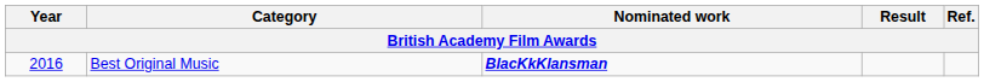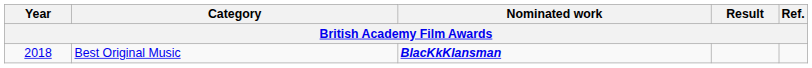 <table class=wikitable>
 <tr>
 <th scope="col" style="width:5em;">Year</th>
 <th scope="col" style="width:26em;">Category</th>
 <th scope="col" style="width:25em;">Nominated work</th>
 <th scope="col" style="width:5em;">Result</th>
 <th>Ref.</th>
 </tr>
 <tr>
 <th colspan=5><a href='#'>British Academy Film Awards</a></th>
 </tr>
 <tr>
-<td style="text-align:center;"><a href='#'>2016</a></td>
+<td style="text-align:center;"><a href='#'>2018</a></td>
 <td><a href='#'>Best Original Music</a></td>
 <td><strong><em><a href='#'>BlacKkKlansman</a></em></strong></td>
 <td></td>
 <td align="center"></td>
 </tr>
 </table>
